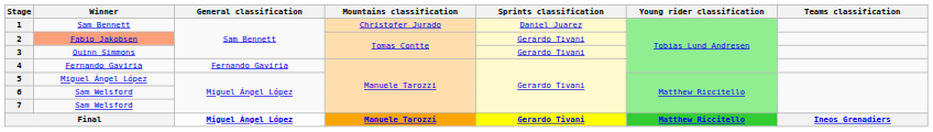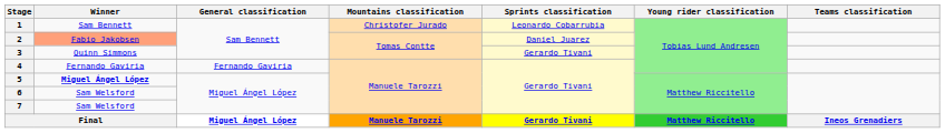 <table class="wikitable" style="text-align: center; font-size:smaller;">
 <tr style="background:#EFEFEF;">
 <th scope="col" width="1%">Stage</th>
 <th scope="col" width="14%">Winner</th>
 <th scope="col" width="15%">General classification<br></th>
 <th scope="col" width="15%">Mountains classification<br></th>
 <th scope="col" width="15%">Sprints classification<br></th>
 <th scope="col" width="15%">Young rider classification<br></th>
 <th scope="col" width="15%">Teams classification</th>
 </tr>
 <tr>
 <th>1</th>
 <td><a href='#'>Sam Bennett</a></td>
 <td style="background:offwhite;" rowspan="3"><a href='#'>Sam Bennett</a></td>
 <td style="background:navajowhite;"><a href='#'>Christofer Jurado</a></td>
-<td style="background:LemonChiffon;"><a href='#'>Daniel Juarez</a></td>
+<td style="background:LemonChiffon;"><a href='#'>Leonardo Cobarrubia</a></td>
 <td style="background:lightgreen;" rowspan="4"><a href='#'>Tobias Lund Andresen</a></td>
 <td></td>
 </tr>
 <tr>
 <th>2</th>
 <td style="background: lightsalmon;"><a href='#'>Fabio Jakobsen</a></td>
 <td style="background:navajowhite;" rowspan="2"><a href='#'>Tomas Contte</a></td>
-<td style="background:LemonChiffon;"><a href='#'>Gerardo Tivani</a></td>
+<td style="background:LemonChiffon;"><a href='#'>Daniel Juarez</a></td>
 <td></td>
 </tr>
 <tr>
 <th>3</th>
 <td><a href='#'>Quinn Simmons</a></td>
 <td style="background:LemonChiffon;"><a href='#'>Gerardo Tivani</a></td>
 <td></td>
 </tr>
 <tr>
 <th>4</th>
 <td><a href='#'>Fernando Gaviria</a></td>
 <td style="background:offwhite;"><a href='#'>Fernando Gaviria</a></td>
 <td style="background:navajowhite;" rowspan="4"><a href='#'>Manuele Tarozzi</a></td>
 <td style="background:LemonChiffon;" rowspan="4"><a href='#'>Gerardo Tivani</a></td>
 <td></td>
 </tr>
 <tr>
 <th>5</th>
-<td><a href='#'>Miguel Ángel López</a></td>
+<td><strong><a href='#'>Miguel Ángel López</a></strong></td>
 <td style="background:offwhite;" rowspan="3"><a href='#'>Miguel Ángel López</a></td>
 <td style="background:lightgreen;" rowspan="3"><a href='#'>Matthew Riccitello</a></td>
 <td rowspan="3"></td>
 </tr>
 <tr>
 <th>6</th>
 <td><a href='#'>Sam Welsford</a></td>
 </tr>
 <tr>
 <th>7</th>
 <td><a href='#'>Sam Welsford</a></td>
 </tr>
 <tr>
 <th scope="row" colspan="2">Final</th>
 <th style="background:white;" width="15%"><a href='#'>Miguel Ángel López</a></th>
 <th style="background:orange;" width="15%"><a href='#'>Manuele Tarozzi</a></th>
 <th style="background:yellow;" width="15%"><a href='#'>Gerardo Tivani</a></th>
 <th style="background:limegreen;" width="15%"><a href='#'>Matthew Riccitello</a></th>
 <th width="15%"><a href='#'>Ineos Grenadiers</a></th>
 </tr>
 </table>
